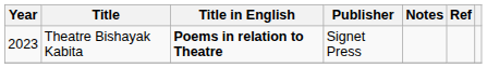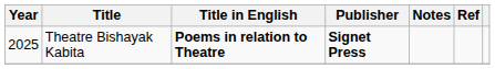 <table class="wikitable sortable" width=90%;>
 <tr>
 <th>Year</th>
 <th>Title</th>
 <th>Title in English</th>
 <th>Publisher</th>
 <th>Notes</th>
 <th>Ref</th>
 <th></th>
 </tr>
 <tr>
-<td>2023</td>
+<td>2025</td>
 <td>Theatre Bishayak Kabita</td>
 <td><strong>Poems in relation to Theatre</strong></td>
-<td>Signet Press</td>
+<td><strong>Signet Press</strong></td>
 <td></td>
 <td></td>
 <td></td>
 </tr>
 <tr>
 </tr>
 </table>
